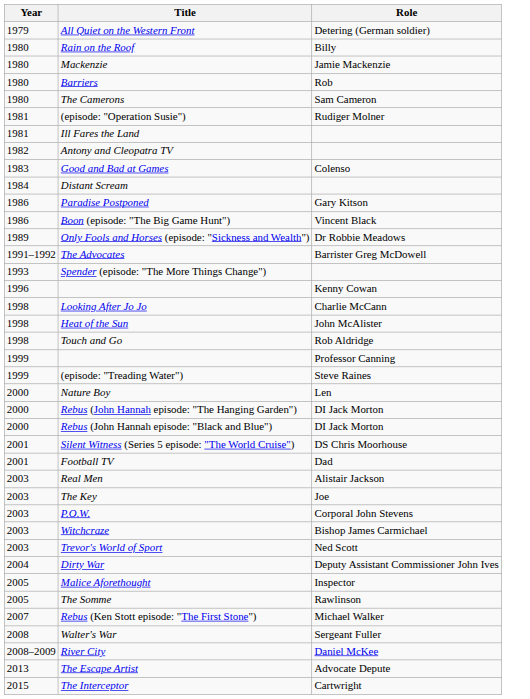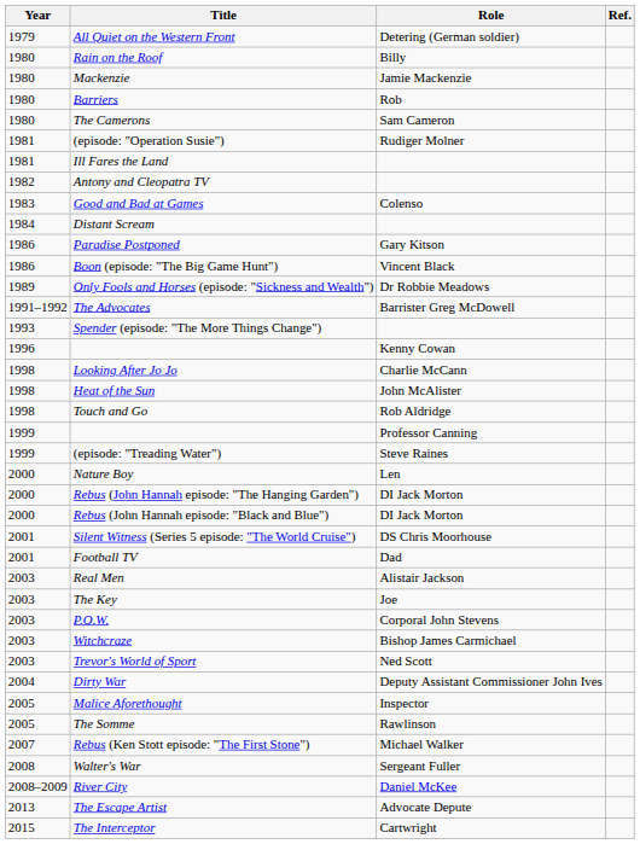 <table class="wikitable sortable">
 <tr>
 <th>Year</th>
 <th>Title</th>
 <th>Role</th>
+<th>Ref.</th>
 </tr>
 <tr>
 <td>1979</td>
 <td><em><a href='#'>All Quiet on the Western Front</a></em></td>
 <td>Detering (German soldier)</td>
+<td></td>
 </tr>
 <tr>
 <td>1980</td>
 <td><em><a href='#'>Rain on the Roof</a></em></td>
 <td>Billy</td>
+<td></td>
 </tr>
 <tr>
 <td>1980</td>
 <td><em>Mackenzie</em></td>
 <td>Jamie Mackenzie</td>
+<td></td>
 </tr>
 <tr>
 <td>1980</td>
 <td><em><a href='#'>Barriers</a></em></td>
 <td>Rob</td>
+<td></td>
 </tr>
 <tr>
 <td>1980</td>
 <td><em>The Camerons</em></td>
 <td>Sam Cameron</td>
+<td></td>
 </tr>
 <tr>
 <td>1981</td>
 <td><em></em> (episode: "Operation Susie")</td>
 <td>Rudiger Molner</td>
+<td></td>
 </tr>
 <tr>
 <td>1981</td>
 <td><em>Ill Fares the Land</em></td>
+<td></td>
 <td></td>
 </tr>
 <tr>
 <td>1982</td>
 <td><em>Antony and Cleopatra TV</em></td>
 <td></td>
+<td></td>
 </tr>
 <tr>
 <td>1983</td>
 <td><em><a href='#'>Good and Bad at Games</a></em></td>
 <td>Colenso</td>
+<td></td>
 </tr>
 <tr>
 <td>1984</td>
 <td><em>Distant Scream</em></td>
+<td></td>
 <td></td>
 </tr>
 <tr>
 <td>1986</td>
 <td><em><a href='#'>Paradise Postponed</a></em></td>
 <td>Gary Kitson</td>
+<td></td>
 </tr>
 <tr>
 <td>1986</td>
 <td><em><a href='#'>Boon</a></em> (episode: "The Big Game Hunt")</td>
 <td>Vincent Black</td>
+<td></td>
 </tr>
 <tr>
 <td>1989</td>
 <td><em><a href='#'>Only Fools and Horses</a></em> (episode: "<a href='#'>Sickness and Wealth</a>")</td>
 <td>Dr Robbie Meadows</td>
+<td></td>
 </tr>
 <tr>
 <td>1991–1992</td>
 <td><em><a href='#'>The Advocates</a></em></td>
 <td>Barrister Greg McDowell</td>
+<td></td>
 </tr>
 <tr>
 <td>1993</td>
 <td><em><a href='#'>Spender</a></em> (episode: "The More Things Change")</td>
+<td></td>
 <td></td>
 </tr>
 <tr>
 <td>1996</td>
 <td><em></em></td>
 <td>Kenny Cowan</td>
+<td></td>
 </tr>
 <tr>
 <td>1998</td>
 <td><em><a href='#'>Looking After Jo Jo</a></em></td>
 <td>Charlie McCann</td>
+<td></td>
 </tr>
 <tr>
 <td>1998</td>
 <td><em><a href='#'>Heat of the Sun</a></em></td>
 <td>John McAlister</td>
+<td></td>
 </tr>
 <tr>
 <td>1998</td>
 <td><em>Touch and Go</em></td>
 <td>Rob Aldridge</td>
+<td></td>
 </tr>
 <tr>
 <td>1999</td>
 <td><em></em></td>
 <td>Professor Canning</td>
+<td></td>
 </tr>
 <tr>
 <td>1999</td>
 <td><em></em> (episode: "Treading Water")</td>
 <td>Steve Raines</td>
+<td></td>
 </tr>
 <tr>
 <td>2000</td>
 <td><em>Nature Boy</em></td>
 <td>Len</td>
+<td></td>
 </tr>
 <tr>
 <td>2000</td>
 <td><em><a href='#'>Rebus</a></em> (<a href='#'>John Hannah</a> episode: "The Hanging Garden")</td>
 <td>DI Jack Morton</td>
+<td></td>
 </tr>
 <tr>
 <td>2000</td>
 <td><em><a href='#'>Rebus</a></em> (John Hannah episode: "Black and Blue")</td>
 <td>DI Jack Morton</td>
+<td></td>
 </tr>
 <tr>
 <td>2001</td>
 <td><em><a href='#'>Silent Witness</a></em> (Series 5 episode: <a href='#'>"The World Cruise"</a>)</td>
 <td>DS Chris Moorhouse</td>
+<td></td>
 </tr>
 <tr>
 <td>2001</td>
 <td><em>Football TV</em></td>
 <td>Dad</td>
+<td></td>
 </tr>
 <tr>
 <td>2003</td>
 <td><em>Real Men</em></td>
 <td>Alistair Jackson</td>
+<td></td>
 </tr>
 <tr>
 <td>2003</td>
 <td><em>The Key</em></td>
 <td>Joe</td>
+<td></td>
 </tr>
 <tr>
 <td>2003</td>
 <td><em><a href='#'>P.O.W.</a></em></td>
 <td>Corporal John Stevens</td>
+<td></td>
 </tr>
 <tr>
 <td>2003</td>
 <td><em><a href='#'>Witchcraze</a></em></td>
 <td>Bishop James Carmichael</td>
+<td></td>
 </tr>
 <tr>
 <td>2003</td>
 <td><em><a href='#'>Trevor's World of Sport</a></em></td>
 <td>Ned Scott</td>
+<td></td>
 </tr>
 <tr>
 <td>2004</td>
 <td><em><a href='#'>Dirty War</a></em></td>
 <td>Deputy Assistant Commissioner John Ives</td>
+<td></td>
 </tr>
 <tr>
 <td>2005</td>
 <td><em><a href='#'>Malice Aforethought</a></em></td>
 <td>Inspector</td>
+<td></td>
 </tr>
 <tr>
 <td>2005</td>
 <td><em>The Somme</em></td>
 <td>Rawlinson</td>
+<td></td>
 </tr>
 <tr>
 <td>2007</td>
 <td><em><a href='#'>Rebus</a></em> (Ken Stott episode: "<a href='#'>The First Stone</a>")</td>
 <td>Michael Walker</td>
+<td></td>
 </tr>
 <tr>
 <td>2008</td>
 <td><em>Walter's War</em></td>
 <td>Sergeant Fuller</td>
+<td></td>
 </tr>
 <tr>
 <td>2008–2009</td>
 <td><em><a href='#'>River City</a></em></td>
 <td><a href='#'>Daniel McKee</a></td>
+<td></td>
 </tr>
 <tr>
 <td>2013</td>
 <td><em><a href='#'>The Escape Artist</a></em></td>
 <td>Advocate Depute</td>
+<td></td>
 </tr>
 <tr>
 <td>2015</td>
 <td><em><a href='#'>The Interceptor</a></em></td>
 <td>Cartwright</td>
+<td></td>
 </tr>
 </table>
